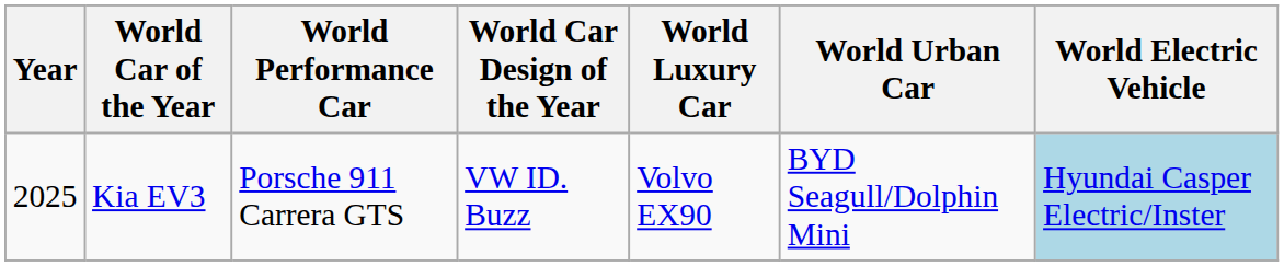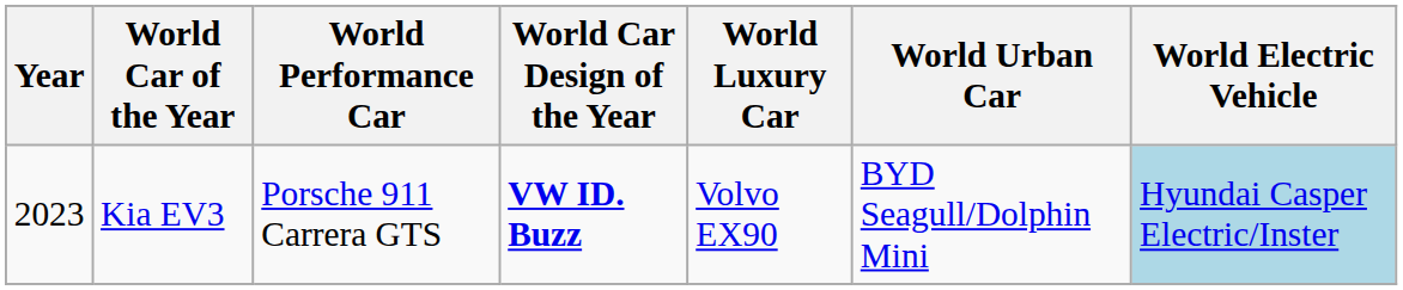 <table class="wikitable" style="font-size:96%;">
 <tr>
 <th>Year</th>
 <th>World Car of the Year</th>
 <th>World Performance Car</th>
 <th>World Car Design of the Year</th>
 <th>World Luxury Car</th>
 <th>World Urban Car</th>
 <th>World Electric Vehicle</th>
 </tr>
 <tr>
-<td>2025</td>
+<td>2023</td>
 <td><a href='#'>Kia EV3</a></td>
 <td><a href='#'>Porsche 911</a> Carrera GTS</td>
-<td><a href='#'>VW ID. Buzz</a></td>
+<td><strong><a href='#'>VW ID. Buzz</a></strong></td>
 <td><a href='#'>Volvo EX90</a></td>
 <td><a href='#'>BYD Seagull/Dolphin Mini</a></td>
 <td style="background: lightblue;"><a href='#'>Hyundai Casper Electric/Inster</a></td>
 </tr>
 </table>
